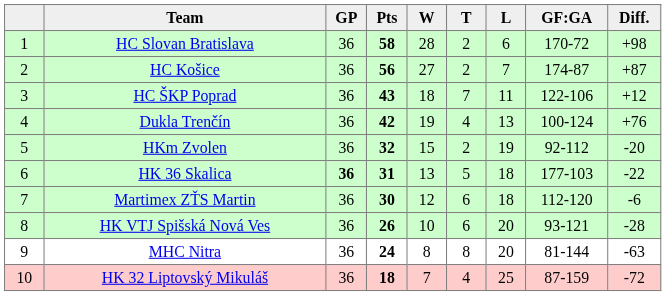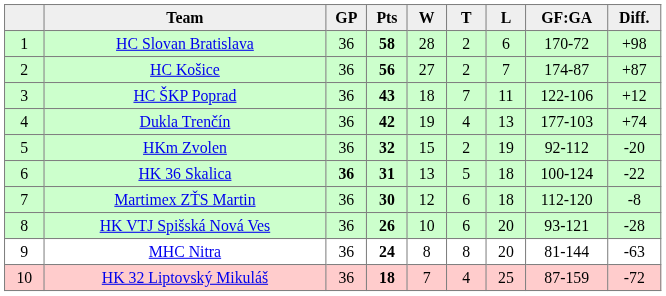 <table cellpadding="3" cellspacing="0" border="1" style="font-size: 95%; text-align: center; border: gray solid 1px; border-collapse: collapse;" width="50%">
 <tr bgcolor=#efefef>
 <th width="20"></th>
 <th width="185">Team</th>
 <th width="20">GP</th>
 <th width="20">Pts</th>
 <th width="20">W</th>
 <th width="20">T</th>
 <th width="20">L</th>
 <th width="20">GF:GA</th>
 <th width="20">Diff.</th>
 </tr>
 <tr align="center" bgcolor="#ccffcc">
 <td>1</td>
 <td><a href='#'>HC Slovan Bratislava</a></td>
 <td>36</td>
 <td><strong>58</strong></td>
 <td>28</td>
 <td>2</td>
 <td>6</td>
 <td>170-72</td>
 <td>+98</td>
 </tr>
 <tr align="center" bgcolor="#ccffcc">
 <td>2</td>
 <td><a href='#'>HC Košice</a></td>
 <td>36</td>
 <td><strong>56</strong></td>
 <td>27</td>
 <td>2</td>
 <td>7</td>
 <td>174-87</td>
 <td>+87</td>
 </tr>
 <tr align="center" bgcolor="#ccffcc">
 <td>3</td>
 <td><a href='#'>HC ŠKP Poprad</a></td>
 <td>36</td>
 <td><strong>43</strong></td>
 <td>18</td>
 <td>7</td>
 <td>11</td>
 <td>122-106</td>
 <td>+12</td>
 </tr>
 <tr align="center" bgcolor="#ccffcc">
 <td>4</td>
 <td><a href='#'>Dukla Trenčín</a></td>
 <td>36</td>
 <td><strong>42</strong></td>
 <td>19</td>
 <td>4</td>
 <td>13</td>
-<td>100-124</td>
-<td>+76</td>
+<td>177-103</td>
+<td>+74</td>
 </tr>
 <tr align="center" bgcolor="#ccffcc">
 <td>5</td>
 <td><a href='#'>HKm Zvolen</a></td>
 <td>36</td>
 <td><strong>32</strong></td>
 <td>15</td>
 <td>2</td>
 <td>19</td>
 <td>92-112</td>
 <td>-20</td>
 </tr>
 <tr align="center" bgcolor="#ccffcc">
 <td>6</td>
 <td><a href='#'>HK 36 Skalica</a></td>
 <td><strong>36</strong></td>
 <td><strong>31</strong></td>
 <td>13</td>
 <td>5</td>
 <td>18</td>
-<td>177-103</td>
+<td>100-124</td>
 <td>-22</td>
 </tr>
 <tr align="center" bgcolor="#ccffcc">
 <td>7</td>
 <td><a href='#'>Martimex ZŤS Martin</a></td>
 <td>36</td>
 <td><strong>30</strong></td>
 <td>12</td>
 <td>6</td>
 <td>18</td>
 <td>112-120</td>
-<td>-6</td>
+<td>-8</td>
 </tr>
 <tr align="center" bgcolor="#ccffcc">
 <td>8</td>
 <td><a href='#'>HK VTJ Spišská Nová Ves</a></td>
 <td>36</td>
 <td><strong>26</strong></td>
 <td>10</td>
 <td>6</td>
 <td>20</td>
 <td>93-121</td>
 <td>-28</td>
 </tr>
 <tr align="center">
 <td>9</td>
 <td><a href='#'>MHC Nitra</a></td>
 <td>36</td>
 <td><strong>24</strong></td>
 <td>8</td>
 <td>8</td>
 <td>20</td>
 <td>81-144</td>
 <td>-63</td>
 </tr>
 <tr align="center" bgcolor="#ffcccc">
 <td>10</td>
 <td><a href='#'>HK 32 Liptovský Mikuláš</a></td>
 <td>36</td>
 <td><strong>18</strong></td>
 <td>7</td>
 <td>4</td>
 <td>25</td>
 <td>87-159</td>
 <td>-72</td>
 </tr>
 </table>
